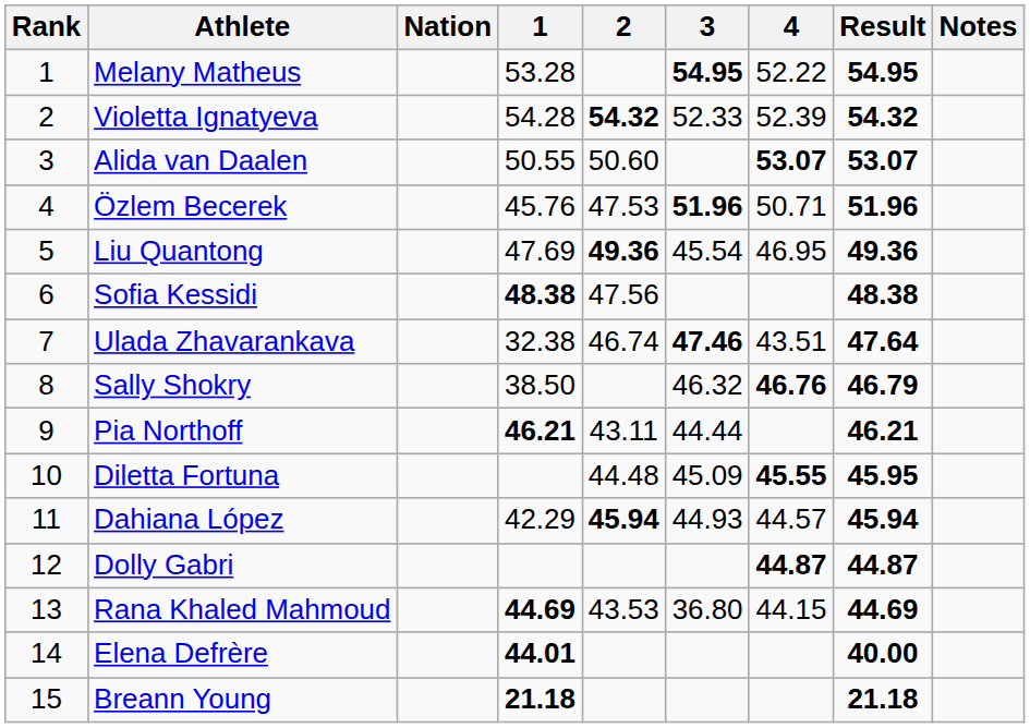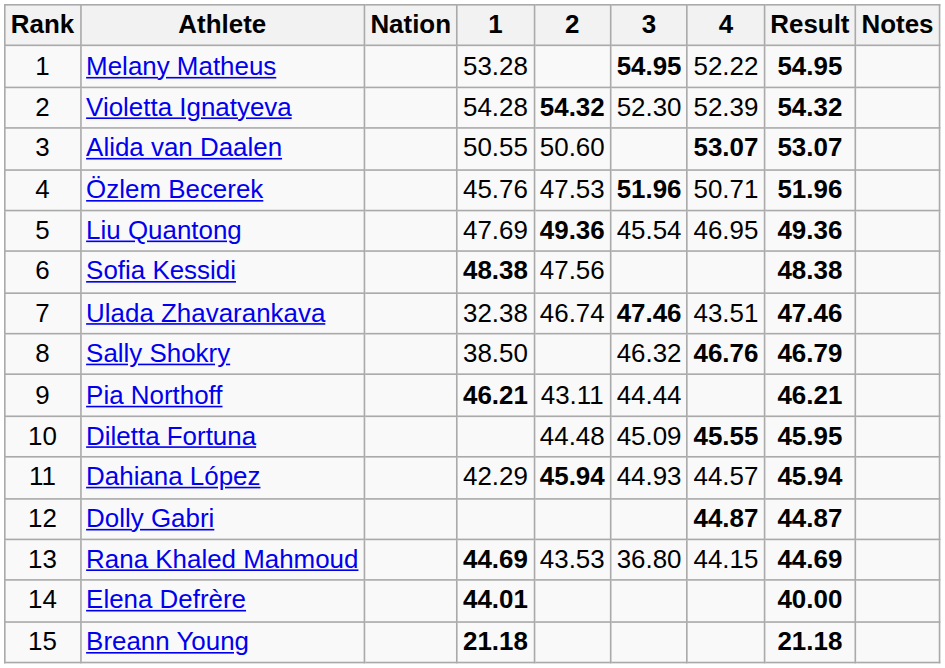 <table class="wikitable sortable" style="text-align:center">
 <tr>
 <th>Rank</th>
 <th>Athlete</th>
 <th>Nation</th>
 <th>1</th>
 <th>2</th>
 <th>3</th>
 <th>4</th>
 <th>Result</th>
 <th>Notes</th>
 </tr>
 <tr>
 <td>1</td>
 <td align=left><a href='#'>Melany Matheus</a></td>
 <td align=left></td>
 <td>53.28</td>
 <td></td>
 <td><strong>54.95</strong></td>
 <td>52.22</td>
 <td><strong>54.95</strong></td>
 <td></td>
 </tr>
 <tr>
 <td>2</td>
 <td align=left><a href='#'>Violetta Ignatyeva</a></td>
 <td align=left></td>
 <td>54.28</td>
 <td><strong>54.32</strong></td>
-<td>52.33</td>
+<td>52.30</td>
 <td>52.39</td>
 <td><strong>54.32</strong></td>
 <td></td>
 </tr>
 <tr>
 <td>3</td>
 <td align=left><a href='#'>Alida van Daalen</a></td>
 <td align=left></td>
 <td>50.55</td>
 <td>50.60</td>
 <td></td>
 <td><strong>53.07</strong></td>
 <td><strong>53.07</strong></td>
 <td></td>
 </tr>
 <tr>
 <td>4</td>
 <td align=left><a href='#'>Özlem Becerek</a></td>
 <td align=left></td>
 <td>45.76</td>
 <td>47.53</td>
 <td><strong>51.96</strong></td>
 <td>50.71</td>
 <td><strong>51.96</strong></td>
 <td></td>
 </tr>
 <tr>
 <td>5</td>
 <td align=left><a href='#'>Liu Quantong</a></td>
 <td align=left></td>
 <td>47.69</td>
 <td><strong>49.36</strong></td>
 <td>45.54</td>
 <td>46.95</td>
 <td><strong>49.36</strong></td>
 <td></td>
 </tr>
 <tr>
 <td>6</td>
 <td align=left><a href='#'>Sofia Kessidi</a></td>
 <td align=left></td>
 <td><strong>48.38</strong></td>
 <td>47.56</td>
 <td></td>
 <td></td>
 <td><strong>48.38</strong></td>
 <td></td>
 </tr>
 <tr>
 <td>7</td>
 <td align=left><a href='#'>Ulada Zhavarankava</a></td>
 <td align=left></td>
 <td>32.38</td>
 <td>46.74</td>
 <td><strong>47.46</strong></td>
 <td>43.51</td>
-<td><strong>47.64</strong></td>
+<td><strong>47.46</strong></td>
 <td></td>
 </tr>
 <tr>
 <td>8</td>
 <td align=left><a href='#'>Sally Shokry</a></td>
 <td align=left></td>
 <td>38.50</td>
 <td></td>
 <td>46.32</td>
 <td><strong>46.76</strong></td>
 <td><strong>46.79</strong></td>
 <td></td>
 </tr>
 <tr>
 <td>9</td>
 <td align=left><a href='#'>Pia Northoff</a></td>
 <td align=left></td>
 <td><strong>46.21</strong></td>
 <td>43.11</td>
 <td>44.44</td>
 <td></td>
 <td><strong>46.21</strong></td>
 <td></td>
 </tr>
 <tr>
 <td>10</td>
 <td align=left><a href='#'>Diletta Fortuna</a></td>
 <td align=left></td>
 <td></td>
 <td>44.48</td>
 <td>45.09</td>
 <td><strong>45.55</strong></td>
 <td><strong>45.95</strong></td>
 <td></td>
 </tr>
 <tr>
 <td>11</td>
 <td align=left><a href='#'>Dahiana López</a></td>
 <td align=left></td>
 <td>42.29</td>
 <td><strong>45.94</strong></td>
 <td>44.93</td>
 <td>44.57</td>
 <td><strong>45.94</strong></td>
 <td></td>
 </tr>
 <tr>
 <td>12</td>
 <td align=left><a href='#'>Dolly Gabri</a></td>
 <td align=left></td>
 <td></td>
 <td></td>
 <td></td>
 <td><strong>44.87</strong></td>
 <td><strong>44.87</strong></td>
 <td></td>
 </tr>
 <tr>
 <td>13</td>
 <td align=left><a href='#'>Rana Khaled Mahmoud</a></td>
 <td align=left></td>
 <td><strong>44.69</strong></td>
 <td>43.53</td>
 <td>36.80</td>
 <td>44.15</td>
 <td><strong>44.69</strong></td>
 <td></td>
 </tr>
 <tr>
 <td>14</td>
 <td align=left><a href='#'>Elena Defrère</a></td>
 <td align=left></td>
 <td><strong>44.01</strong></td>
 <td></td>
 <td></td>
 <td></td>
 <td><strong>40.00</strong></td>
 <td></td>
 </tr>
 <tr>
 <td>15</td>
 <td align=left><a href='#'>Breann Young</a></td>
 <td align=left></td>
 <td><strong>21.18</strong></td>
 <td></td>
 <td></td>
 <td></td>
 <td><strong>21.18</strong></td>
 <td></td>
 </tr>
 </table>
